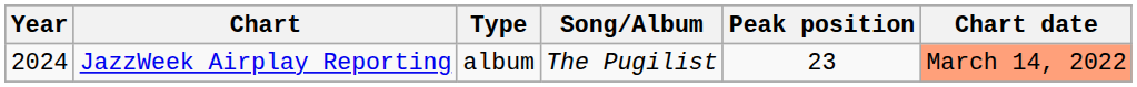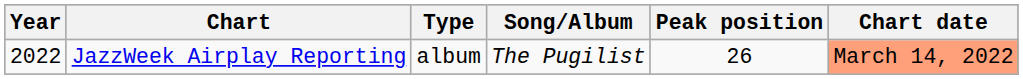 <table class="wikitable">
 <tr>
 <th>Year</th>
 <th>Chart</th>
 <th>Type</th>
 <th>Song/Album</th>
 <th>Peak position</th>
 <th>Chart date</th>
 </tr>
 <tr>
-<td align="center">2024</td>
+<td align="center">2022</td>
 <td><a href='#'>JazzWeek Airplay Reporting</a></td>
 <td align="center">album</td>
 <td align="center"><em>The Pugilist</em></td>
-<td align="center">23</td>
+<td align="center">26</td>
 <td align="center" style="background: lightsalmon;">March 14, 2022</td>
 </tr>
 </table>
